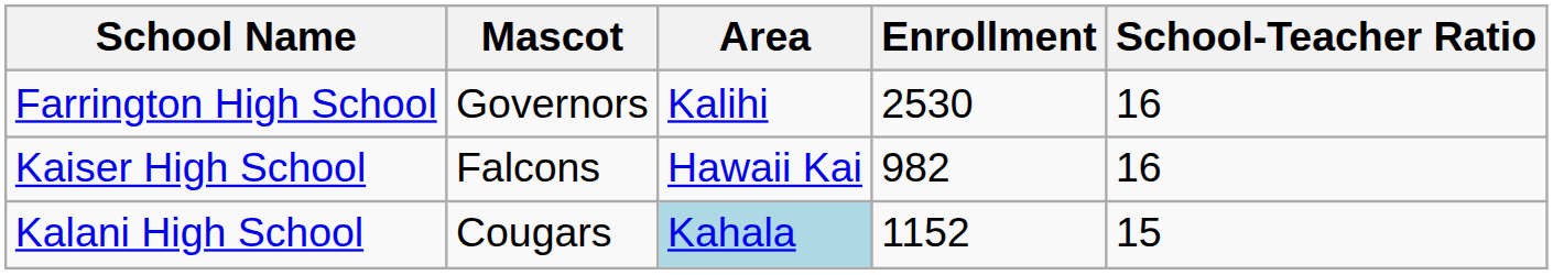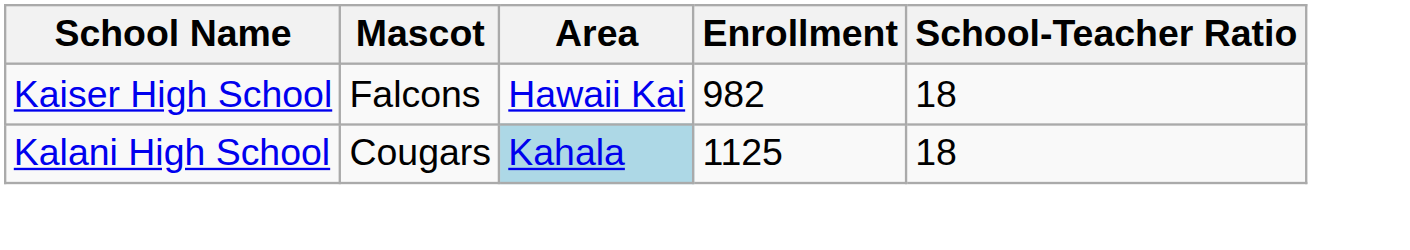 <table class="wikitable">
 <tr>
 <th>School Name</th>
 <th>Mascot</th>
 <th>Area</th>
 <th>Enrollment</th>
 <th>School-Teacher Ratio</th>
 </tr>
 <tr>
-<td><a href='#'>Farrington High School</a></td>
-<td>Governors</td>
-<td><a href='#'>Kalihi</a></td>
-<td>2530</td>
-<td>16</td>
-</tr>
-<tr>
 <td><a href='#'>Kaiser High School</a></td>
 <td>Falcons</td>
 <td><a href='#'>Hawaii Kai</a></td>
 <td>982</td>
-<td>16</td>
+<td>18</td>
 </tr>
 <tr>
 <td><a href='#'>Kalani High School</a></td>
 <td>Cougars</td>
 <td style="background: lightblue;"><a href='#'>Kahala</a></td>
-<td>1152</td>
-<td>15</td>
+<td>1125</td>
+<td>18</td>
 </tr>
 </table>
